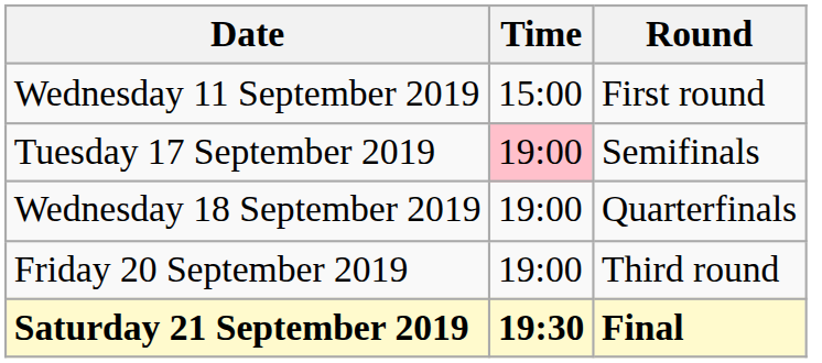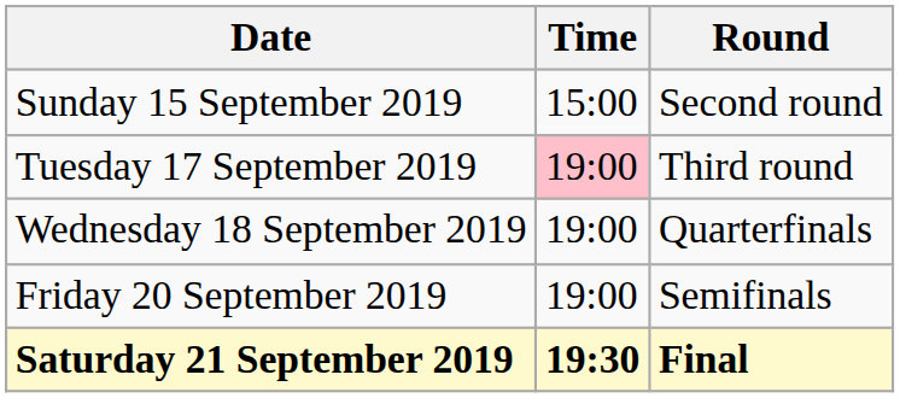 <table class="wikitable">
 <tr>
 <th>Date</th>
 <th>Time</th>
 <th>Round</th>
 </tr>
 <tr>
-<td>Wednesday 11 September 2019</td>
+<td>Sunday 15 September 2019</td>
 <td>15:00</td>
-<td>First round</td>
+<td>Second round</td>
 </tr>
 <tr>
 <td>Tuesday 17 September 2019</td>
 <td style="background: pink;">19:00</td>
-<td>Semifinals</td>
+<td>Third round</td>
 </tr>
 <tr>
 <td>Wednesday 18 September 2019</td>
 <td>19:00</td>
 <td>Quarterfinals</td>
 </tr>
 <tr>
 <td>Friday 20 September 2019</td>
 <td>19:00</td>
-<td>Third round</td>
+<td>Semifinals</td>
 </tr>
 <tr>
 <td style=background:lemonchiffon><strong>Saturday 21 September 2019</strong></td>
 <td style=background:lemonchiffon><strong>19:30</strong></td>
 <td style=background:lemonchiffon><strong>Final</strong></td>
 </tr>
 </table>
